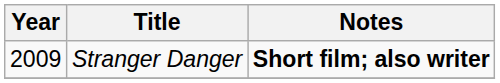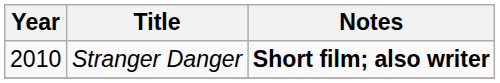 <table class="wikitable">
 <tr>
 <th>Year</th>
 <th>Title</th>
 <th>Notes</th>
 </tr>
 <tr>
-<td>2009</td>
+<td>2010</td>
 <td><em>Stranger Danger</em></td>
 <td><strong>Short film; also writer</strong></td>
 </tr>
 <tr>
 </tr>
 </table>
